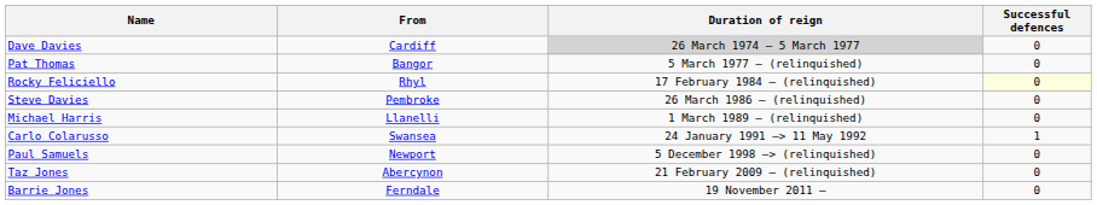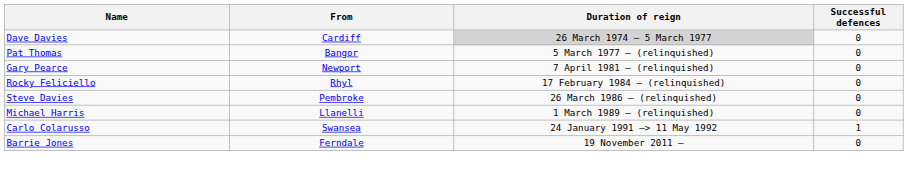 <table class="wikitable" style="width:80%;">
 <tr>
 <th style="width:25%;">Name</th>
 <th style="width:25%;">From</th>
 <th style="width:40%;">Duration of reign</th>
 <th style="width:10%;">Successful defences</th>
 </tr>
 <tr align=center>
 <td align=left><a href='#'>Dave Davies</a></td>
 <td><a href='#'>Cardiff</a></td>
 <td style="background: lightgrey;">26 March 1974 — 5 March 1977</td>
 <td>0</td>
 </tr>
 <tr align=center>
 <td align=left><a href='#'>Pat Thomas</a></td>
 <td><a href='#'>Bangor</a></td>
 <td>5 March 1977 — (relinquished)</td>
 <td>0</td>
 </tr>
 <tr align=center>
+<td align=left><a href='#'>Gary Pearce</a></td>
+<td><a href='#'>Newport</a></td>
+<td>7 April 1981 — (relinquished)</td>
+<td>0</td>
+</tr>
+<tr align=center>
 <td align=left><a href='#'>Rocky Feliciello</a></td>
 <td><a href='#'>Rhyl</a></td>
 <td>17 February 1984 — (relinquished)</td>
-<td style="background: lightyellow;">0</td>
+<td>0</td>
 </tr>
 <tr align=center>
 <td align=left><a href='#'>Steve Davies</a></td>
 <td><a href='#'>Pembroke</a></td>
 <td>26 March 1986 — (relinquished)</td>
 <td>0</td>
 </tr>
 <tr align=center>
 <td align=left><a href='#'>Michael Harris</a></td>
 <td><a href='#'>Llanelli</a></td>
 <td>1 March 1989 — (relinquished)</td>
 <td>0</td>
 </tr>
 <tr align=center>
 <td align=left><a href='#'>Carlo Colarusso</a></td>
 <td><a href='#'>Swansea</a></td>
 <td>24 January 1991 —> 11 May 1992</td>
 <td>1</td>
 </tr>
 <tr align=center>
-<td align=left><a href='#'>Paul Samuels</a></td>
-<td><a href='#'>Newport</a></td>
-<td>5 December 1998 —> (relinquished)</td>
-<td>0</td>
-</tr>
-<tr align=center>
-<td align=left><a href='#'>Taz Jones</a></td>
-<td><a href='#'>Abercynon</a></td>
-<td>21 February 2009 — (relinquished)</td>
-<td>0</td>
-</tr>
-<tr align=center>
 <td align=left><a href='#'>Barrie Jones</a></td>
 <td><a href='#'>Ferndale</a></td>
 <td>19 November 2011 —</td>
 <td>0</td>
 </tr>
 </table>
